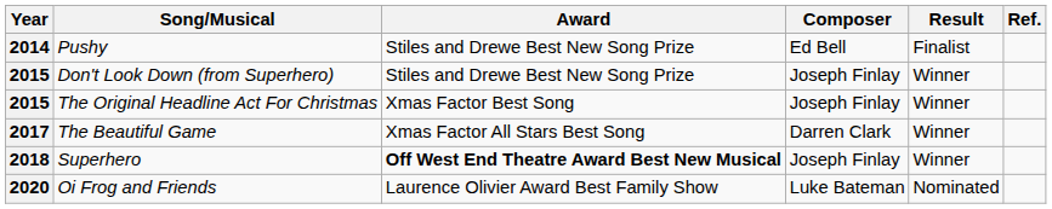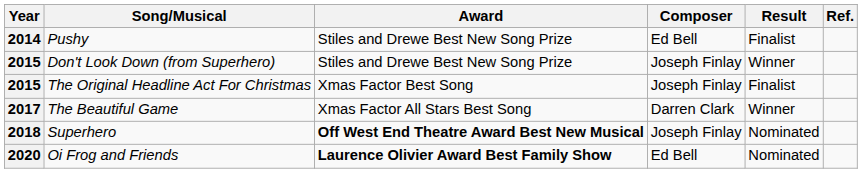 <table class=" wikitable plainrowheaders " style="table-layout: fixed; margin-right: 0; ">
 <tr>
 <th scope="col">Year</th>
 <th scope="col">Song/Musical</th>
 <th scope="col">Award</th>
 <th>Composer</th>
 <th>Result</th>
 <th>Ref.</th>
 </tr>
 <tr>
 <th scope="row"><strong>2014</strong></th>
 <td><em>Pushy</em></td>
 <td>Stiles and Drewe Best New Song Prize</td>
 <td>Ed Bell</td>
 <td>Finalist</td>
 <td></td>
 </tr>
 <tr>
 <th>2015</th>
 <td><em>Don't Look Down (from Superhero)</em></td>
 <td>Stiles and Drewe Best New Song Prize</td>
 <td>Joseph Finlay</td>
 <td>Winner</td>
 <td></td>
 </tr>
 <tr>
 <th>2015</th>
 <td><em>The Original Headline Act For Christmas</em></td>
 <td>Xmas Factor Best Song</td>
 <td>Joseph Finlay</td>
-<td>Winner</td>
+<td>Finalist</td>
 <td></td>
 </tr>
 <tr>
 <th>2017</th>
 <td><em>The Beautiful Game</em></td>
 <td>Xmas Factor All Stars Best Song</td>
 <td>Darren Clark</td>
 <td>Winner</td>
 <td></td>
 </tr>
 <tr>
 <th>2018</th>
 <td><em>Superhero</em></td>
 <td><strong>Off West End Theatre Award Best New Musical</strong></td>
 <td>Joseph Finlay</td>
-<td>Winner</td>
+<td>Nominated</td>
 <td></td>
 </tr>
 <tr>
 <th>2020</th>
 <td><em>Oi Frog and Friends</em></td>
-<td>Laurence Olivier Award Best Family Show</td>
-<td>Luke Bateman</td>
+<td><strong>Laurence Olivier Award Best Family Show</strong></td>
+<td>Ed Bell</td>
 <td>Nominated</td>
 <td></td>
 </tr>
 </table>
